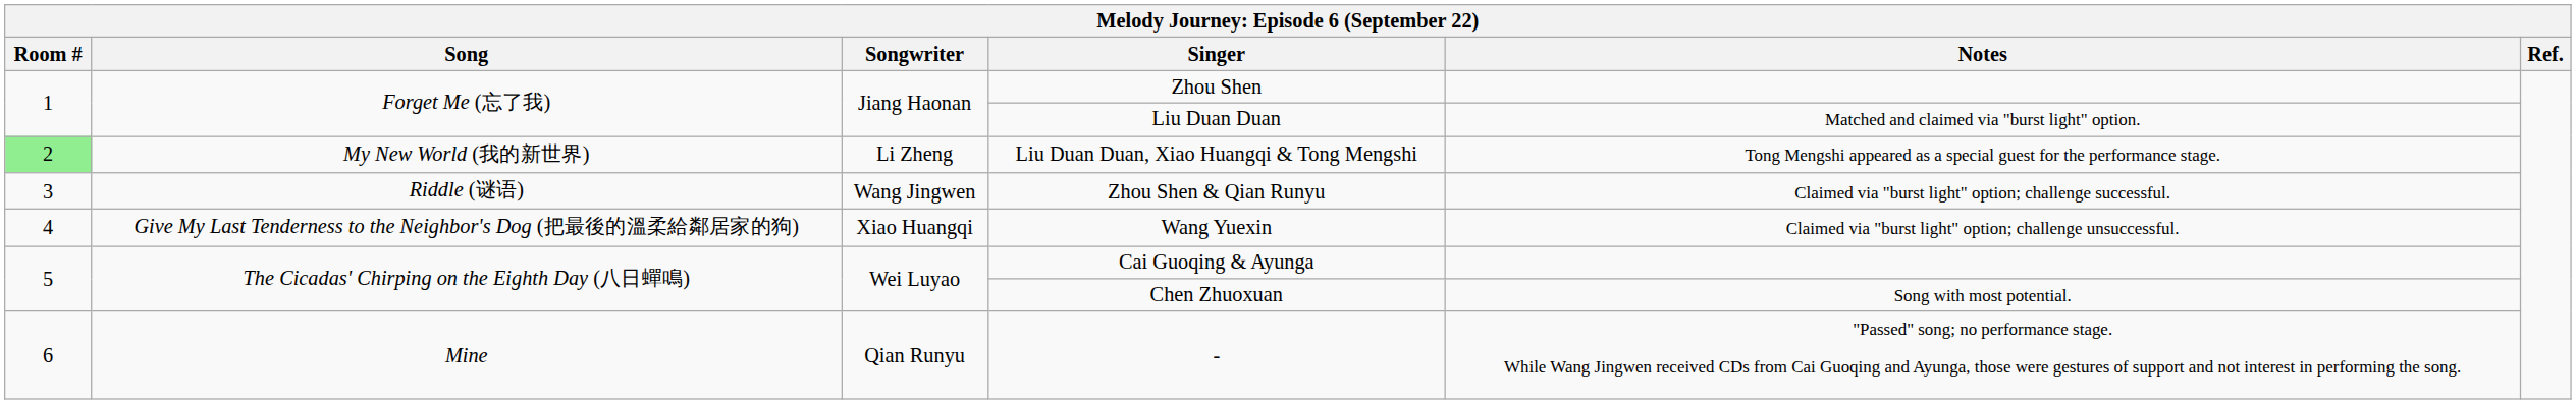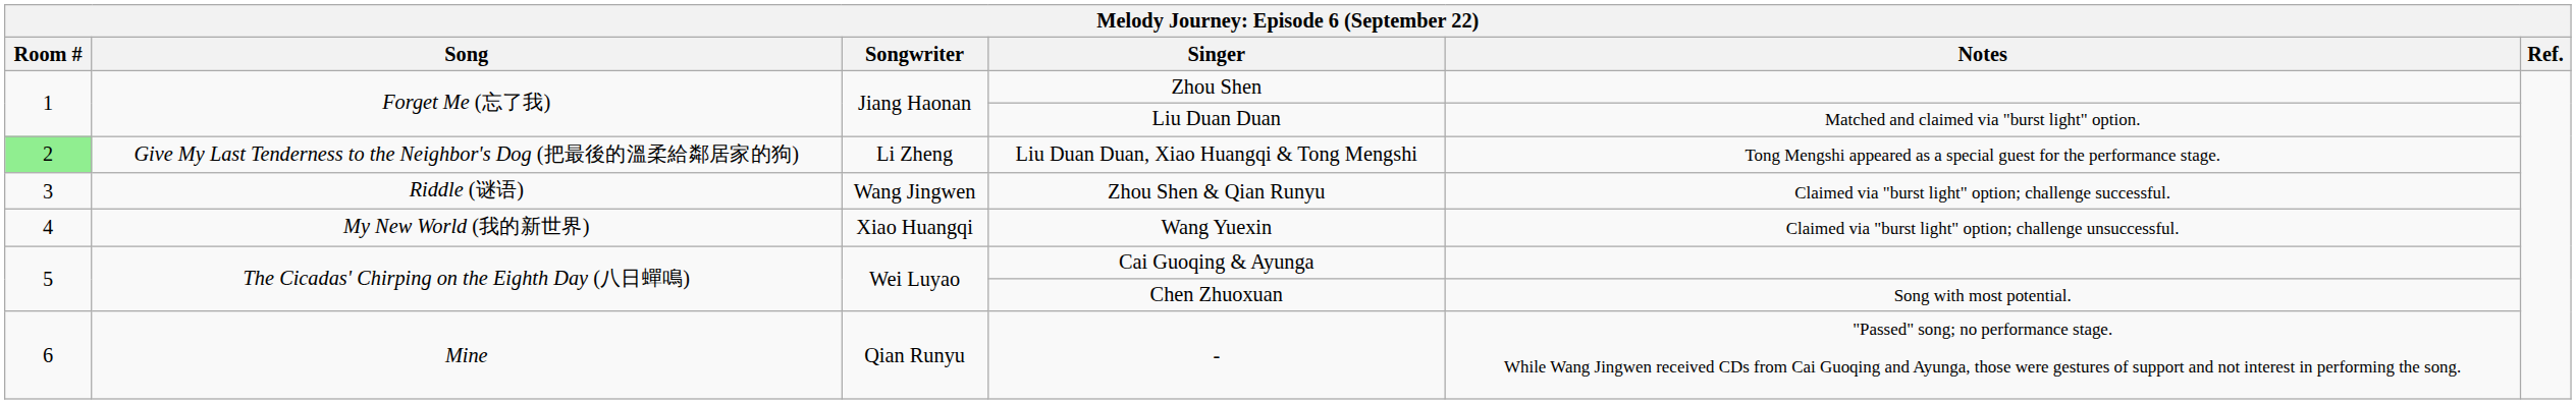 <table class="wikitable" width="100%" style="text-align:center;">
 <tr>
 <th colspan=6>Melody Journey: Episode 6 (September 22)</th>
 </tr>
 <tr>
 <th>Room #</th>
 <th>Song</th>
 <th>Songwriter</th>
 <th>Singer</th>
 <th>Notes</th>
 <th>Ref.</th>
 </tr>
 <tr>
 <td rowspan=2>1</td>
 <td rowspan=2><em>Forget Me</em> (忘了我)</td>
 <td rowspan=2>Jiang Haonan</td>
 <td>Zhou Shen</td>
 <td></td>
 <td rowspan=8></td>
 </tr>
 <tr>
 <td>Liu Duan Duan</td>
 <td><small>Matched and claimed via "burst light" option.</small></td>
 </tr>
 <tr>
 <td style="background: lightgreen;">2</td>
-<td><em>My New World</em> (我的新世界)</td>
+<td><em>Give My Last Tenderness to the Neighbor's Dog</em> (把最後的溫柔給鄰居家的狗)</td>
 <td>Li Zheng</td>
 <td>Liu Duan Duan, Xiao Huangqi & Tong Mengshi</td>
 <td><small>Tong Mengshi appeared as a special guest for the performance stage.</small></td>
 </tr>
 <tr>
 <td>3</td>
 <td><em>Riddle</em> (谜语)</td>
 <td>Wang Jingwen</td>
 <td>Zhou Shen & Qian Runyu</td>
 <td><small>Claimed via "burst light" option; challenge successful.</small></td>
 </tr>
 <tr>
 <td>4</td>
-<td><em>Give My Last Tenderness to the Neighbor's Dog</em> (把最後的溫柔給鄰居家的狗)</td>
+<td><em>My New World</em> (我的新世界)</td>
 <td>Xiao Huangqi</td>
 <td>Wang Yuexin</td>
 <td><small>Claimed via "burst light" option; challenge unsuccessful.</small></td>
 </tr>
 <tr>
 <td rowspan=2>5</td>
 <td rowspan=2><em>The Cicadas' Chirping on the Eighth Day</em> (八日蟬鳴)</td>
 <td rowspan=2>Wei Luyao</td>
 <td>Cai Guoqing & Ayunga</td>
 <td></td>
 </tr>
 <tr>
 <td>Chen Zhuoxuan</td>
 <td><small>Song with most potential.</small></td>
 </tr>
 <tr>
 <td>6</td>
 <td><em>Mine</em></td>
 <td>Qian Runyu</td>
 <td>-</td>
 <td><small>"Passed" song; no performance stage.<p>While Wang Jingwen received CDs from Cai Guoqing and Ayunga, those were gestures of support and not interest in performing the song.</p></small></td>
 </tr>
 </table>
